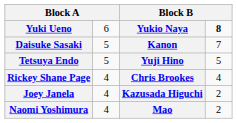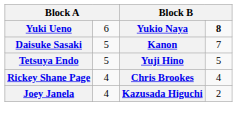 <table class="wikitable" style="margin: 1em auto 1em auto;text-align:center">
 <tr>
 <th colspan="2">Block A</th>
 <th colspan="2">Block B</th>
 </tr>
 <tr>
 <th><a href='#'>Yuki Ueno</a></th>
 <td style="width:35px">6</td>
 <th><a href='#'>Yukio Naya</a></th>
 <td style="width:35px"><strong>8</strong></td>
 </tr>
 <tr>
 <th><a href='#'>Daisuke Sasaki</a></th>
 <td>5</td>
 <th><a href='#'>Kanon</a></th>
 <td>7</td>
 </tr>
 <tr>
 <th><a href='#'>Tetsuya Endo</a></th>
 <td>5</td>
 <th><a href='#'>Yuji Hino</a></th>
 <td>5</td>
 </tr>
 <tr>
 <th><a href='#'>Rickey Shane Page</a></th>
 <td>4</td>
 <th><a href='#'>Chris Brookes</a></th>
 <td>4</td>
 </tr>
 <tr>
 <th><a href='#'>Joey Janela</a></th>
 <td>4</td>
 <th><a href='#'>Kazusada Higuchi</a></th>
 <td>2</td>
 </tr>
-<tr>
-<th><a href='#'>Naomi Yoshimura</a></th>
-<td>4</td>
-<th><a href='#'>Mao</a></th>
-<td>2</td>
-</tr>
 </table>
